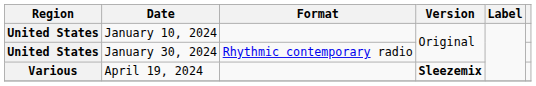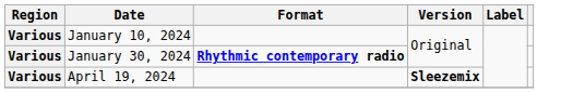 <table class="wikitable plainrowheaders">
 <tr>
 <th scope="col">Region</th>
 <th scope="col">Date</th>
 <th scope="col">Format</th>
 <th scope="col">Version</th>
 <th scope="col">Label</th>
 <th scope="col"></th>
 </tr>
 <tr>
-<th scope="row">United States</th>
+<th scope="row">Various</th>
 <td>January 10, 2024</td>
 <td></td>
 <td rowspan="2">Original</td>
 <td rowspan="3"></td>
 <td style="text-align:center;"></td>
 </tr>
 <tr>
-<th scope="row">United States</th>
+<th scope="row">Various</th>
 <td>January 30, 2024</td>
-<td><a href='#'>Rhythmic contemporary</a> radio</td>
+<td><strong><a href='#'>Rhythmic contemporary</a> radio</strong></td>
 <td style="text-align:center;"></td>
 </tr>
 <tr>
 <th scope="row">Various</th>
 <td>April 19, 2024</td>
 <td></td>
 <td><strong>Sleezemix</strong></td>
 <td style="text-align:center;"></td>
 </tr>
 <tr>
 </tr>
 </table>
